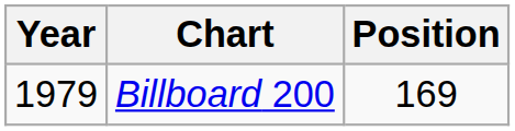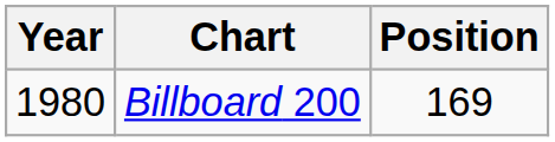 <table class="wikitable">
 <tr>
 <th>Year</th>
 <th>Chart</th>
 <th>Position</th>
 </tr>
 <tr>
-<td>1979</td>
+<td>1980</td>
 <td><a href='#'><em>Billboard</em> 200</a></td>
 <td align="center">169</td>
 </tr>
 </table>
